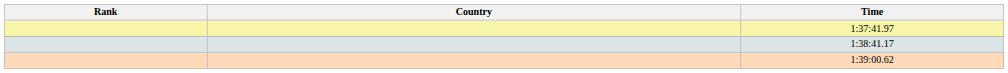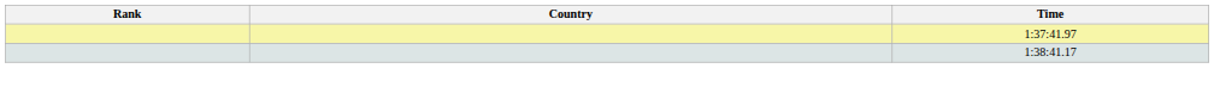 <table class="wikitable" width=80% style="font-size:100%; text-align:center;">
 <tr>
 <th width = 60>Rank</th>
 <th width = 170>Country</th>
 <th width = 80>Time</th>
 </tr>
 <tr bgcolor=f7f6a8>
 <td></td>
 <td align=left></td>
 <td>1:37:41.97</td>
 </tr>
 <tr bgcolor=dce5e5>
 <td></td>
 <td align=left></td>
 <td>1:38:41.17</td>
 </tr>
-<tr bgcolor=ffdab9>
-<td></td>
-<td align=left></td>
-<td>1:39:00.62</td>
-</tr>
 </table>
